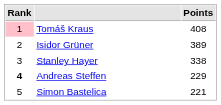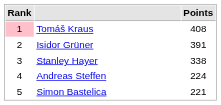 <table cellspacing="1" cellpadding="3" style="border:1px solid #AAAAAA;font-size:86%">
 <tr bgcolor="#E4E4E4">
 <th style="border-bottom:1px solid #AAAAAA" width=10>Rank</th>
 <th style="border-bottom:1px solid #AAAAAA" width=200></th>
 <th style="border-bottom:1px solid #AAAAAA" width=20>Points</th>
 </tr>
 <tr>
 <td align="center" style="background: pink;">1</td>
 <td> <a href='#'>Tomáš Kraus</a></td>
 <td align=center>408</td>
 </tr>
 <tr>
 <td align="center">2</td>
 <td> <a href='#'>Isidor Grüner</a></td>
-<td align=center>389</td>
+<td align=center>391</td>
 </tr>
 <tr>
 <td align="center">3</td>
 <td> <a href='#'>Stanley Hayer</a></td>
 <td align=center>338</td>
 </tr>
 <tr>
-<td align="center"><strong>4</strong></td>
+<td align="center">4</td>
 <td> <a href='#'>Andreas Steffen</a></td>
-<td align=center>229</td>
+<td align=center>224</td>
 </tr>
 <tr>
 <td align="center">5</td>
 <td> <a href='#'>Simon Bastelica</a></td>
 <td align=center>221</td>
 </tr>
 </table>
